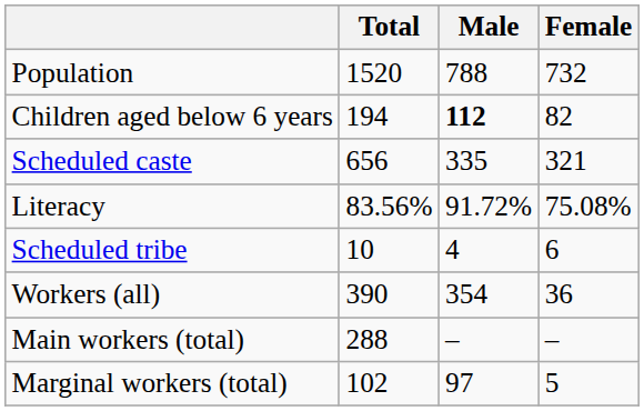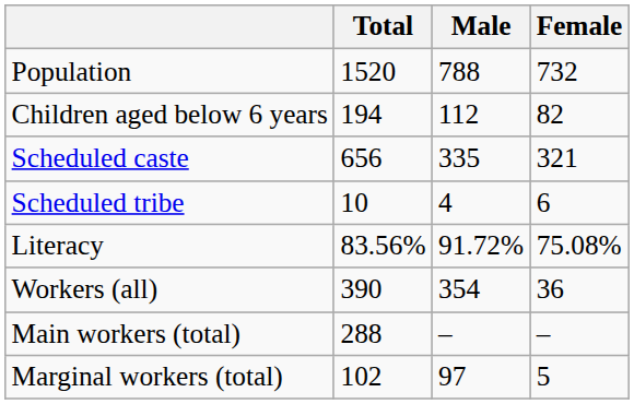 <table class="wikitable sortable">
 <tr>
 <th></th>
 <th>Total</th>
 <th>Male</th>
 <th>Female</th>
 </tr>
 <tr>
 <td>Population</td>
 <td>1520</td>
 <td>788</td>
 <td>732</td>
 </tr>
 <tr>
 <td>Children aged below 6 years</td>
 <td>194</td>
-<td><strong>112</strong></td>
+<td>112</td>
 <td>82</td>
 </tr>
 <tr>
 <td><a href='#'>Scheduled caste</a></td>
 <td>656</td>
 <td>335</td>
 <td>321</td>
 </tr>
 <tr>
+<td><a href='#'>Scheduled tribe</a></td>
+<td>10</td>
+<td>4</td>
+<td>6</td>
+</tr>
+<tr>
 <td>Literacy</td>
 <td>83.56%</td>
 <td>91.72%</td>
 <td>75.08%</td>
-</tr>
-<tr>
-<td><a href='#'>Scheduled tribe</a></td>
-<td>10</td>
-<td>4</td>
-<td>6</td>
 </tr>
 <tr>
 <td>Workers (all)</td>
 <td>390</td>
 <td>354</td>
 <td>36</td>
 </tr>
 <tr>
 <td>Main workers (total)</td>
 <td>288</td>
 <td>–</td>
 <td>–</td>
 </tr>
 <tr>
 <td>Marginal workers (total)</td>
 <td>102</td>
 <td>97</td>
 <td>5</td>
 </tr>
 </table>
